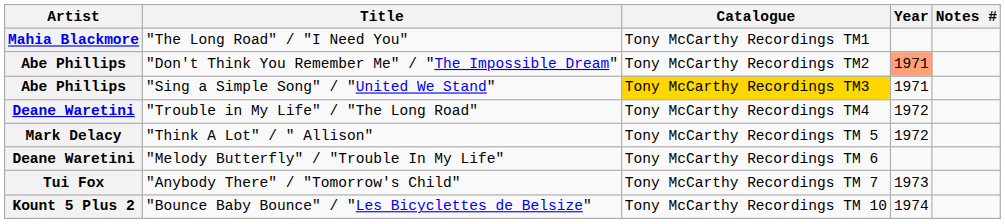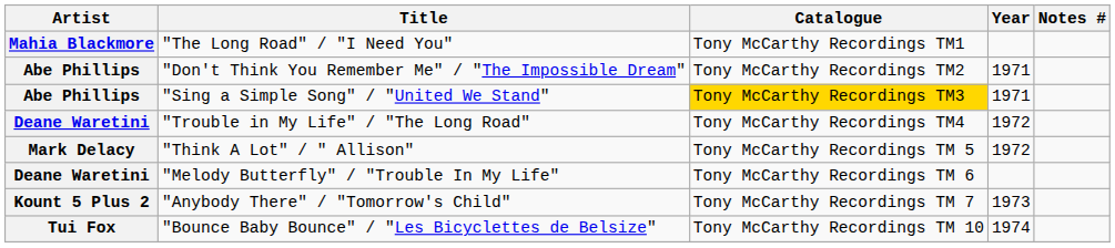 <table class="wikitable plainrowheaders sortable">
 <tr>
 <th scope="col">Artist</th>
 <th scope="col">Title</th>
 <th scope="col">Catalogue</th>
 <th scope="col">Year</th>
 <th scope="col" class="unsortable">Notes #</th>
 </tr>
 <tr>
 <th scope="row"><a href='#'>Mahia Blackmore</a></th>
 <td>"The Long Road" / "I Need You"</td>
 <td>Tony McCarthy Recordings TM1</td>
 <td></td>
 <td></td>
 </tr>
 <tr>
 <th scope="row">Abe Phillips</th>
 <td>"Don't Think You Remember Me" / "<a href='#'>The Impossible Dream</a>"</td>
 <td>Tony McCarthy Recordings TM2</td>
-<td style="background: lightsalmon;">1971</td>
+<td>1971</td>
 <td></td>
 </tr>
 <tr>
 <th scope="row">Abe Phillips</th>
 <td>"Sing a Simple Song" / "<a href='#'>United We Stand</a>"</td>
 <td style="background: gold;">Tony McCarthy Recordings TM3</td>
 <td>1971</td>
 <td></td>
 </tr>
 <tr>
 <th scope="row"><a href='#'>Deane Waretini</a></th>
 <td>"Trouble in My Life" / "The Long Road"</td>
 <td>Tony McCarthy Recordings TM4</td>
 <td>1972</td>
 <td></td>
 </tr>
 <tr>
 <th scope="row">Mark Delacy</th>
 <td>"Think A Lot" / " Allison"</td>
 <td>Tony McCarthy Recordings TM 5</td>
 <td>1972</td>
 <td></td>
 </tr>
 <tr>
 <th scope="row">Deane Waretini</th>
 <td>"Melody Butterfly" / "Trouble In My Life"</td>
 <td>Tony McCarthy Recordings TM 6</td>
 <td></td>
 <td></td>
 </tr>
 <tr>
-<th scope="row">Tui Fox</th>
+<th scope="row">Kount 5 Plus 2</th>
 <td>"Anybody There" / "Tomorrow's Child"</td>
 <td>Tony McCarthy Recordings TM 7</td>
 <td>1973</td>
 <td></td>
 </tr>
 <tr>
-<th scope="row">Kount 5 Plus 2</th>
+<th scope="row">Tui Fox</th>
 <td>"Bounce Baby Bounce" / "<a href='#'>Les Bicyclettes de Belsize</a>"</td>
 <td>Tony McCarthy Recordings TM 10</td>
 <td>1974</td>
 <td></td>
 </tr>
 <tr>
 </tr>
 </table>
